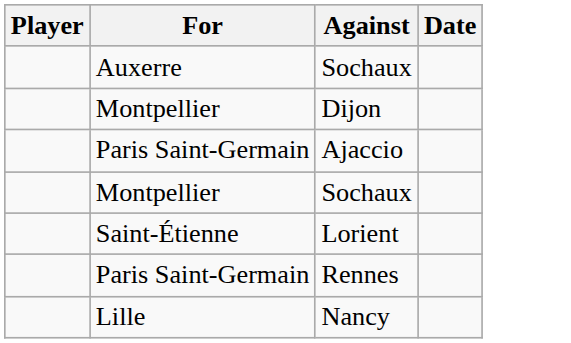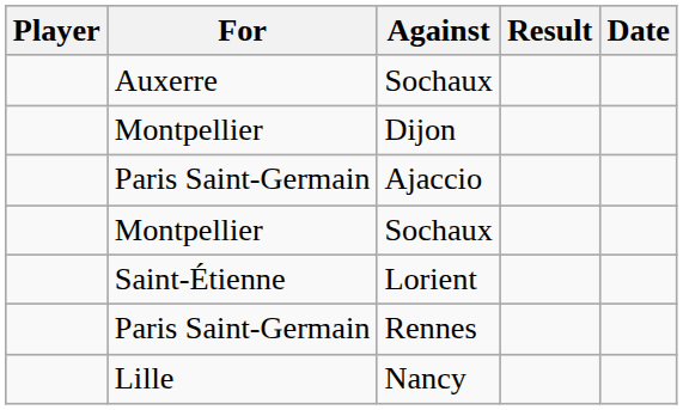 <table class="wikitable sortable">
 <tr>
 <th>Player</th>
 <th>For</th>
 <th>Against</th>
+<th align=center>Result</th>
 <th>Date</th>
 </tr>
 <tr>
 <td> </td>
 <td>Auxerre</td>
 <td>Sochaux</td>
+<td align="center"></td>
 <td></td>
 </tr>
 <tr>
 <td> </td>
 <td>Montpellier</td>
 <td>Dijon</td>
+<td align="center"></td>
 <td></td>
 </tr>
 <tr>
 <td> </td>
 <td>Paris Saint-Germain</td>
 <td>Ajaccio</td>
+<td align="center"></td>
 <td></td>
 </tr>
 <tr>
 <td> </td>
 <td>Montpellier</td>
 <td>Sochaux</td>
+<td align="center"></td>
 <td></td>
 </tr>
 <tr>
 <td> </td>
 <td>Saint-Étienne</td>
 <td>Lorient</td>
+<td align="center"></td>
 <td></td>
 </tr>
 <tr>
 <td> </td>
 <td>Paris Saint-Germain</td>
 <td>Rennes</td>
+<td align="center"></td>
 <td></td>
 </tr>
 <tr>
 <td> </td>
 <td>Lille</td>
 <td>Nancy</td>
+<td align="center"></td>
 <td><br></td>
 </tr>
 </table>
